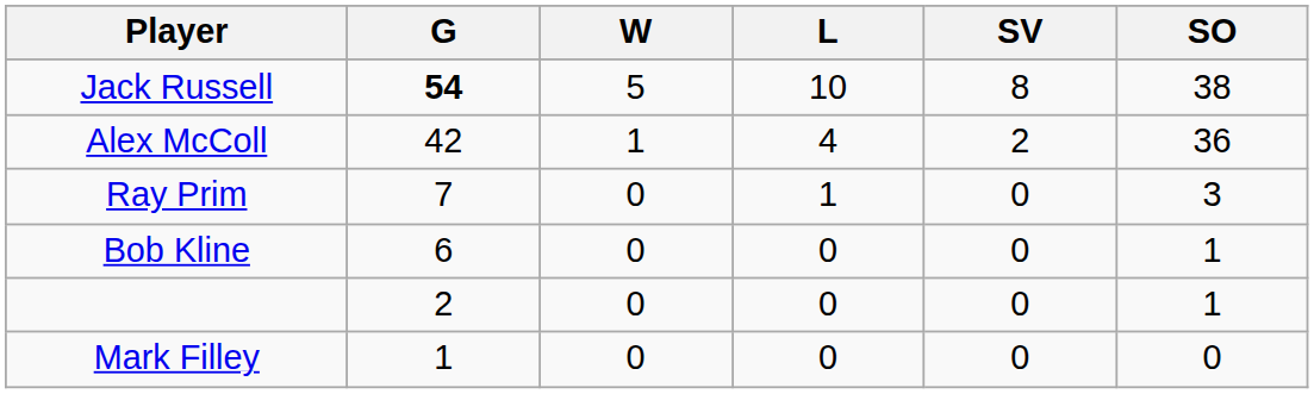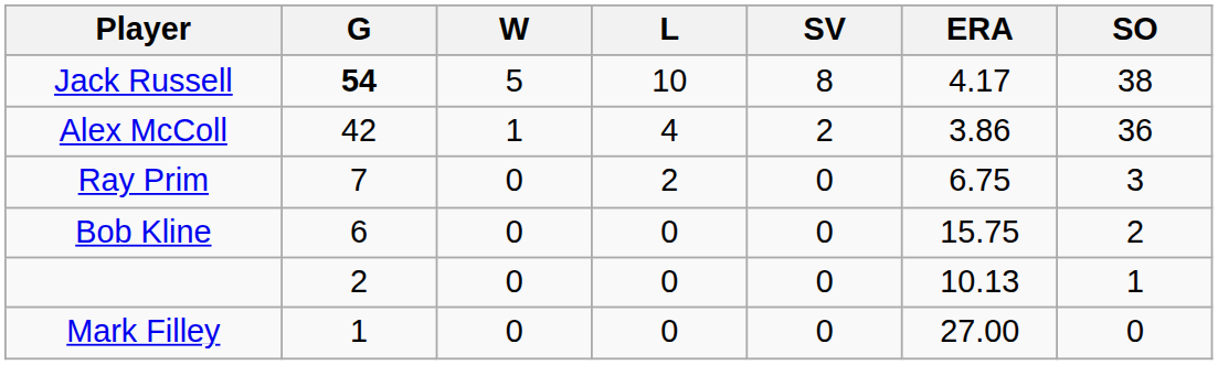 <table class="wikitable sortable">
 <tr>
 <th bgcolor="#DDDDFF" width="16%">Player</th>
 <th bgcolor="#DDDDFF" width="9%">G</th>
 <th bgcolor="#DDDDFF" width="9%">W</th>
 <th bgcolor="#DDDDFF" width="9%">L</th>
 <th bgcolor="#DDDDFF" width="9%">SV</th>
+<th bgcolor="#DDDDFF" width="9%">ERA</th>
 <th bgcolor="#DDDDFF" width="9%">SO</th>
 </tr>
 <tr align="center">
 <td><a href='#'>Jack Russell</a></td>
 <td><strong>54</strong></td>
 <td>5</td>
 <td>10</td>
 <td>8</td>
+<td>4.17</td>
 <td>38</td>
 </tr>
 <tr align="center">
 <td><a href='#'>Alex McColl</a></td>
 <td>42</td>
 <td>1</td>
 <td>4</td>
 <td>2</td>
+<td>3.86</td>
 <td>36</td>
 </tr>
 <tr align="center">
 <td><a href='#'>Ray Prim</a></td>
 <td>7</td>
 <td>0</td>
-<td>1</td>
+<td>2</td>
 <td>0</td>
+<td>6.75</td>
 <td>3</td>
 </tr>
 <tr align="center">
 <td><a href='#'>Bob Kline</a></td>
 <td>6</td>
 <td>0</td>
 <td>0</td>
 <td>0</td>
-<td>1</td>
+<td>15.75</td>
+<td>2</td>
 </tr>
 <tr align="center">
 <td></td>
 <td>2</td>
 <td>0</td>
 <td>0</td>
 <td>0</td>
+<td>10.13</td>
 <td>1</td>
 </tr>
 <tr align="center">
 <td><a href='#'>Mark Filley</a></td>
 <td>1</td>
 <td>0</td>
 <td>0</td>
 <td>0</td>
+<td>27.00</td>
 <td>0</td>
 </tr>
 </table>
